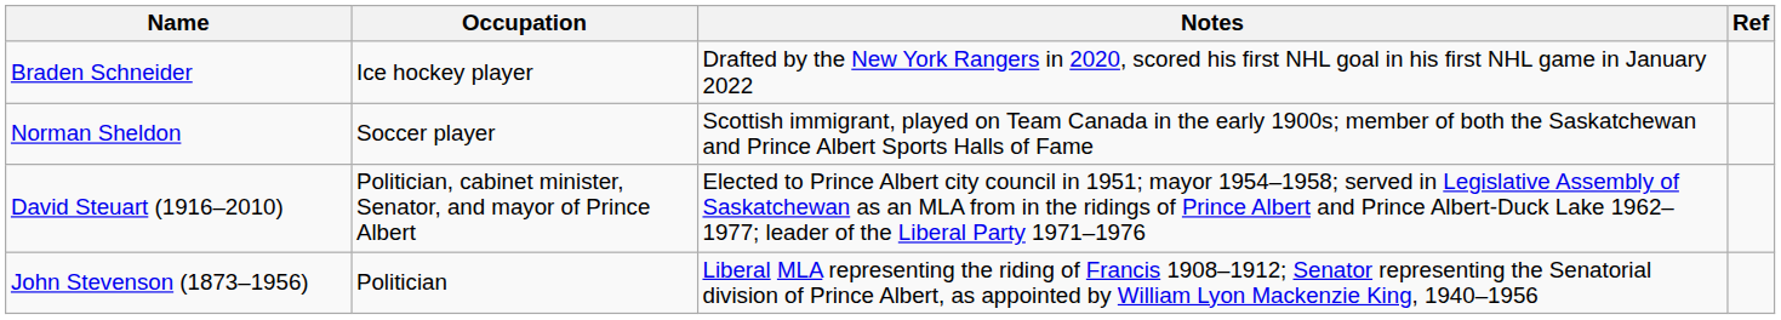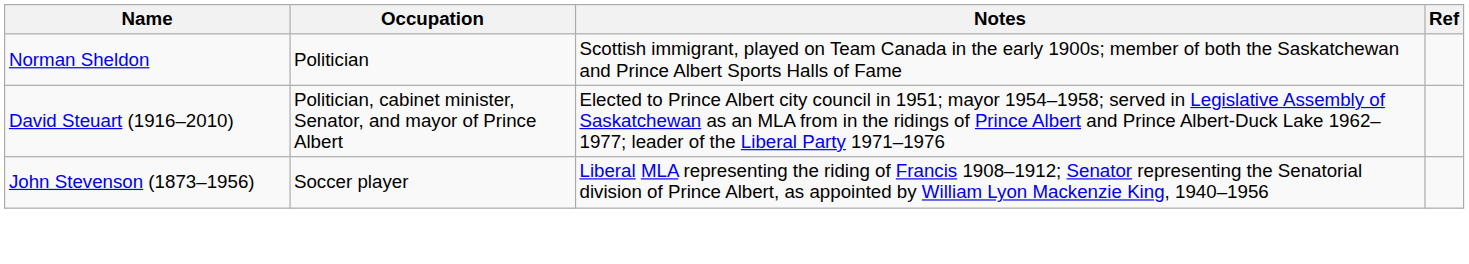 <table class="wikitable sortable">
 <tr align=left>
 <th style="width:20%;">Name</th>
 <th style="width:20%;">Occupation</th>
 <th style="width:60%;">Notes</th>
 <th style="width:20%;">Ref</th>
 </tr>
 <tr>
-<td><a href='#'>Braden Schneider</a></td>
-<td>Ice hockey player</td>
-<td>Drafted by the <a href='#'>New York Rangers</a> in <a href='#'>2020</a>, scored his first NHL goal in his first NHL game in January 2022</td>
-<td></td>
-</tr>
-<tr>
 <td><a href='#'>Norman Sheldon</a></td>
-<td>Soccer player</td>
+<td>Politician</td>
 <td>Scottish immigrant, played on Team Canada in the early 1900s; member of both the Saskatchewan and Prince Albert Sports Halls of Fame</td>
 <td></td>
 </tr>
 <tr>
 <td><a href='#'>David Steuart</a> (1916–2010)</td>
 <td>Politician, cabinet minister, Senator, and mayor of Prince Albert</td>
 <td>Elected to Prince Albert city council in 1951; mayor 1954–1958; served in <a href='#'>Legislative Assembly of Saskatchewan</a> as an MLA from in the ridings of <a href='#'>Prince Albert</a> and Prince Albert-Duck Lake 1962–1977; leader of the <a href='#'>Liberal Party</a> 1971–1976</td>
 <td></td>
 </tr>
 <tr>
 <td><a href='#'>John Stevenson</a> (1873–1956)</td>
-<td>Politician</td>
+<td>Soccer player</td>
 <td><a href='#'>Liberal</a> <a href='#'>MLA</a> representing the riding of <a href='#'>Francis</a> 1908–1912; <a href='#'>Senator</a> representing the Senatorial division of Prince Albert, as appointed by <a href='#'>William Lyon Mackenzie King</a>, 1940–1956</td>
 <td></td>
 </tr>
 </table>
